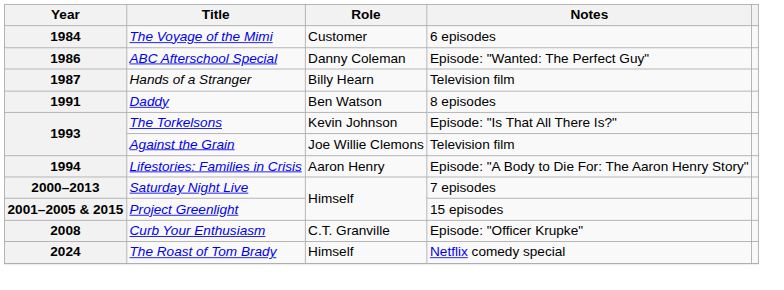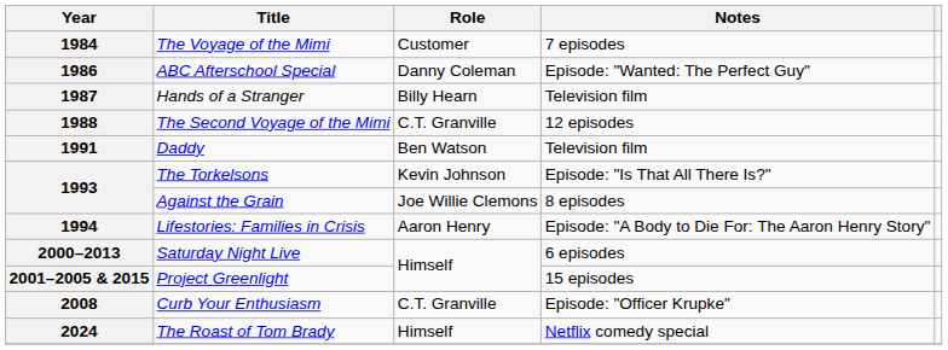 <table class="wikitable plainrowheaders sortable" style="margin-right: 0;">
 <tr>
 <th scope="col">Year</th>
 <th scope="col">Title</th>
 <th scope="col">Role</th>
 <th scope="col" class="unsortable">Notes</th>
 <th scope="col" class="unsortable"></th>
 </tr>
 <tr>
 <th scope="row">1984</th>
 <td><em><a href='#'>The Voyage of the Mimi</a></em></td>
 <td>Customer</td>
-<td>6 episodes</td>
+<td>7 episodes</td>
 <td style="text-align: center;"></td>
 </tr>
 <tr>
 <th scope="row">1986</th>
 <td><em><a href='#'>ABC Afterschool Special</a></em></td>
 <td>Danny Coleman</td>
 <td>Episode: "Wanted: The Perfect Guy"</td>
 <td style="text-align: center;"></td>
 </tr>
 <tr>
 <th scope="row">1987</th>
 <td><em>Hands of a Stranger</em></td>
 <td>Billy Hearn</td>
 <td>Television film</td>
 <td style="text-align: center;"></td>
 </tr>
 <tr>
+<th scope="row">1988</th>
+<td><em><a href='#'>The Second Voyage of the Mimi</a></em></td>
+<td>C.T. Granville</td>
+<td>12 episodes</td>
+<td style="text-align: center;"></td>
+</tr>
+<tr>
 <th scope="row">1991</th>
 <td><em><a href='#'>Daddy</a></em></td>
 <td>Ben Watson</td>
-<td>8 episodes</td>
+<td>Television film</td>
 <td style="text-align: center;"></td>
 </tr>
 <tr>
 <th scope="row" rowspan=2>1993</th>
 <td><em><a href='#'>The Torkelsons</a></em></td>
 <td>Kevin Johnson</td>
 <td>Episode: "Is That All There Is?"</td>
 <td style="text-align: center;"></td>
 </tr>
 <tr>
 <td><em><a href='#'>Against the Grain</a></em></td>
 <td>Joe Willie Clemons</td>
-<td>Television film</td>
+<td>8 episodes</td>
 <td style="text-align: center;"></td>
 </tr>
 <tr>
 <th scope="row">1994</th>
 <td><em><a href='#'>Lifestories: Families in Crisis</a></em></td>
 <td>Aaron Henry</td>
 <td>Episode: "A Body to Die For: The Aaron Henry Story"</td>
 <td style="text-align: center;"></td>
 </tr>
 <tr>
 <th scope="row">2000–2013</th>
 <td><em><a href='#'>Saturday Night Live</a></em></td>
 <td rowspan=2>Himself</td>
-<td>7 episodes</td>
+<td>6 episodes</td>
 <td style="text-align: center;"></td>
 </tr>
 <tr>
 <th scope="row">2001–2005 & 2015</th>
 <td><em><a href='#'>Project Greenlight</a></em></td>
 <td>15 episodes</td>
 <td style="text-align: center;"></td>
 </tr>
 <tr>
 <th scope="row">2008</th>
 <td><em><a href='#'>Curb Your Enthusiasm</a></em></td>
 <td>C.T. Granville</td>
 <td>Episode: "Officer Krupke"</td>
 <td style="text-align: center;"></td>
 </tr>
 <tr>
 <th scope="row">2024</th>
 <td><em><a href='#'>The Roast of Tom Brady</a></em></td>
 <td>Himself</td>
 <td><a href='#'>Netflix</a> comedy special</td>
 <td style="text-align: center;"></td>
 </tr>
 <tr>
 </tr>
 </table>
